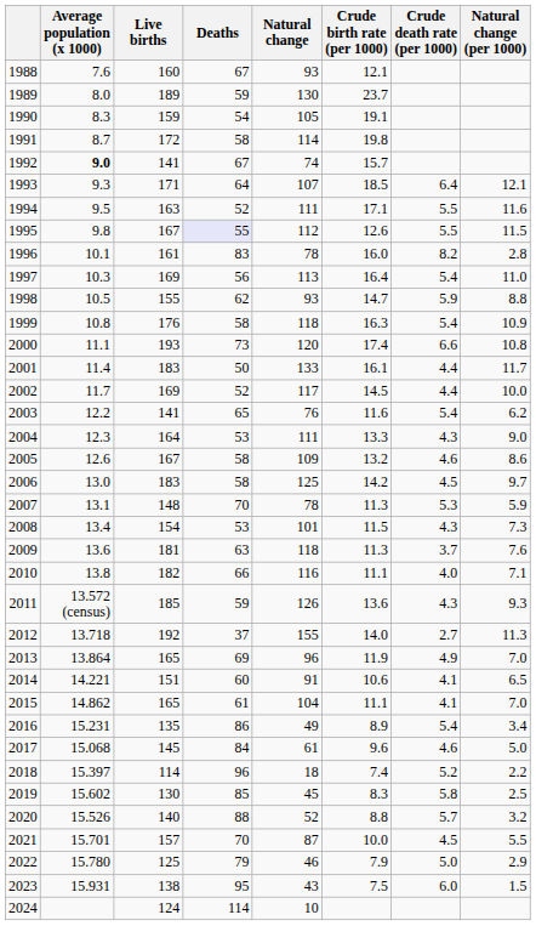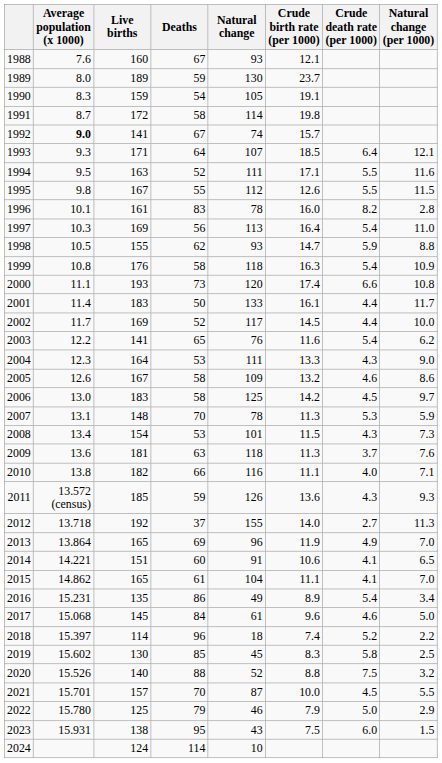 <table class="wikitable" style="text-align: right;">
 <tr>
 <th></th>
 <th width="70pt">Average population (x 1000)</th>
 <th width="70pt">Live births</th>
 <th width="70pt">Deaths</th>
 <th width="70pt">Natural change</th>
 <th width="70pt">Crude birth rate (per 1000)</th>
 <th width="70pt">Crude death rate (per 1000)</th>
 <th width="70pt">Natural change (per 1000)</th>
 </tr>
 <tr>
 <td>1988</td>
 <td>7.6</td>
 <td>160</td>
 <td>67</td>
 <td>93</td>
 <td>12.1</td>
 <td></td>
 <td></td>
 </tr>
 <tr>
 <td>1989</td>
 <td>8.0</td>
 <td>189</td>
 <td>59</td>
 <td>130</td>
 <td>23.7</td>
 <td></td>
 <td></td>
 </tr>
 <tr>
 <td>1990</td>
 <td>8.3</td>
 <td>159</td>
 <td>54</td>
 <td>105</td>
 <td>19.1</td>
 <td></td>
 <td></td>
 </tr>
 <tr>
 <td>1991</td>
 <td>8.7</td>
 <td>172</td>
 <td>58</td>
 <td>114</td>
 <td>19.8</td>
 <td></td>
 <td></td>
 </tr>
 <tr>
 <td>1992</td>
 <td><strong>9.0</strong></td>
 <td>141</td>
 <td>67</td>
 <td>74</td>
 <td>15.7</td>
 <td></td>
 <td></td>
 </tr>
 <tr>
 <td>1993</td>
 <td>9.3</td>
 <td>171</td>
 <td>64</td>
 <td>107</td>
 <td>18.5</td>
 <td>6.4</td>
 <td>12.1</td>
 </tr>
 <tr>
 <td>1994</td>
 <td>9.5</td>
 <td>163</td>
 <td>52</td>
 <td>111</td>
 <td>17.1</td>
 <td>5.5</td>
 <td>11.6</td>
 </tr>
 <tr>
 <td>1995</td>
 <td>9.8</td>
 <td>167</td>
-<td style="background: lavender;">55</td>
+<td>55</td>
 <td>112</td>
 <td>12.6</td>
 <td>5.5</td>
 <td>11.5</td>
 </tr>
 <tr>
 <td>1996</td>
 <td>10.1</td>
 <td>161</td>
 <td>83</td>
 <td>78</td>
 <td>16.0</td>
 <td>8.2</td>
 <td>2.8</td>
 </tr>
 <tr>
 <td>1997</td>
 <td>10.3</td>
 <td>169</td>
 <td>56</td>
 <td>113</td>
 <td>16.4</td>
 <td>5.4</td>
 <td>11.0</td>
 </tr>
 <tr>
 <td>1998</td>
 <td>10.5</td>
 <td>155</td>
 <td>62</td>
 <td>93</td>
 <td>14.7</td>
 <td>5.9</td>
 <td>8.8</td>
 </tr>
 <tr>
 <td>1999</td>
 <td>10.8</td>
 <td>176</td>
 <td>58</td>
 <td>118</td>
 <td>16.3</td>
 <td>5.4</td>
 <td>10.9</td>
 </tr>
 <tr>
 <td>2000</td>
 <td>11.1</td>
 <td>193</td>
 <td>73</td>
 <td>120</td>
 <td>17.4</td>
 <td>6.6</td>
 <td>10.8</td>
 </tr>
 <tr>
 <td>2001</td>
 <td>11.4</td>
 <td>183</td>
 <td>50</td>
 <td>133</td>
 <td>16.1</td>
 <td>4.4</td>
 <td>11.7</td>
 </tr>
 <tr>
 <td>2002</td>
 <td>11.7</td>
 <td>169</td>
 <td>52</td>
 <td>117</td>
 <td>14.5</td>
 <td>4.4</td>
 <td>10.0</td>
 </tr>
 <tr>
 <td>2003</td>
 <td>12.2</td>
 <td>141</td>
 <td>65</td>
 <td>76</td>
 <td>11.6</td>
 <td>5.4</td>
 <td>6.2</td>
 </tr>
 <tr>
 <td>2004</td>
 <td>12.3</td>
 <td>164</td>
 <td>53</td>
 <td>111</td>
 <td>13.3</td>
 <td>4.3</td>
 <td>9.0</td>
 </tr>
 <tr>
 <td>2005</td>
 <td>12.6</td>
 <td>167</td>
 <td>58</td>
 <td>109</td>
 <td>13.2</td>
 <td>4.6</td>
 <td>8.6</td>
 </tr>
 <tr>
 <td>2006</td>
 <td>13.0</td>
 <td>183</td>
 <td>58</td>
 <td>125</td>
 <td>14.2</td>
 <td>4.5</td>
 <td>9.7</td>
 </tr>
 <tr>
 <td>2007</td>
 <td>13.1</td>
 <td>148</td>
 <td>70</td>
 <td>78</td>
 <td>11.3</td>
 <td>5.3</td>
 <td>5.9</td>
 </tr>
 <tr>
 <td>2008</td>
 <td>13.4</td>
 <td>154</td>
 <td>53</td>
 <td>101</td>
 <td>11.5</td>
 <td>4.3</td>
 <td>7.3</td>
 </tr>
 <tr>
 <td>2009</td>
 <td>13.6</td>
 <td>181</td>
 <td>63</td>
 <td>118</td>
 <td>11.3</td>
 <td>3.7</td>
 <td>7.6</td>
 </tr>
 <tr>
 <td>2010</td>
 <td>13.8</td>
 <td>182</td>
 <td>66</td>
 <td>116</td>
 <td>11.1</td>
 <td>4.0</td>
 <td>7.1</td>
 </tr>
 <tr>
 <td>2011</td>
 <td>13.572 (census)</td>
 <td>185</td>
 <td>59</td>
 <td>126</td>
 <td>13.6</td>
 <td>4.3</td>
 <td>9.3</td>
 </tr>
 <tr>
 <td>2012</td>
 <td>13.718</td>
 <td>192</td>
 <td>37</td>
 <td>155</td>
 <td>14.0</td>
 <td>2.7</td>
 <td>11.3</td>
 </tr>
 <tr>
 <td>2013</td>
 <td>13.864</td>
 <td>165</td>
 <td>69</td>
 <td>96</td>
 <td>11.9</td>
 <td>4.9</td>
 <td>7.0</td>
 </tr>
 <tr>
 <td>2014</td>
 <td>14.221</td>
 <td>151</td>
 <td>60</td>
 <td>91</td>
 <td>10.6</td>
 <td>4.1</td>
 <td>6.5</td>
 </tr>
 <tr>
 <td>2015</td>
 <td>14.862</td>
 <td>165</td>
 <td>61</td>
 <td>104</td>
 <td>11.1</td>
 <td>4.1</td>
 <td>7.0</td>
 </tr>
 <tr>
 <td>2016</td>
 <td>15.231</td>
 <td>135</td>
 <td>86</td>
 <td>49</td>
 <td>8.9</td>
 <td>5.4</td>
 <td>3.4</td>
 </tr>
 <tr>
 <td>2017</td>
 <td>15.068</td>
 <td>145</td>
 <td>84</td>
 <td>61</td>
 <td>9.6</td>
 <td>4.6</td>
 <td>5.0</td>
 </tr>
 <tr>
 <td>2018</td>
 <td>15.397</td>
 <td>114</td>
 <td>96</td>
 <td>18</td>
 <td>7.4</td>
 <td>5.2</td>
 <td>2.2</td>
 </tr>
 <tr>
 <td>2019</td>
 <td>15.602</td>
 <td>130</td>
 <td>85</td>
 <td>45</td>
 <td>8.3</td>
 <td>5.8</td>
 <td>2.5</td>
 </tr>
 <tr>
 <td>2020</td>
 <td>15.526</td>
 <td>140</td>
 <td>88</td>
 <td>52</td>
 <td>8.8</td>
-<td>5.7</td>
+<td>7.5</td>
 <td>3.2</td>
 </tr>
 <tr>
 <td>2021</td>
 <td>15.701</td>
 <td>157</td>
 <td>70</td>
 <td>87</td>
 <td>10.0</td>
 <td>4.5</td>
 <td>5.5</td>
 </tr>
 <tr>
 <td>2022</td>
 <td>15.780</td>
 <td>125</td>
 <td>79</td>
 <td>46</td>
 <td>7.9</td>
 <td>5.0</td>
 <td>2.9</td>
 </tr>
 <tr>
 <td>2023</td>
 <td>15.931</td>
 <td>138</td>
 <td>95</td>
 <td>43</td>
 <td>7.5</td>
 <td>6.0</td>
 <td>1.5</td>
 </tr>
 <tr>
 <td>2024</td>
 <td></td>
 <td>124</td>
 <td>114</td>
 <td>10</td>
 <td></td>
 <td></td>
 <td></td>
 </tr>
 </table>
